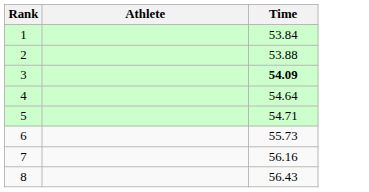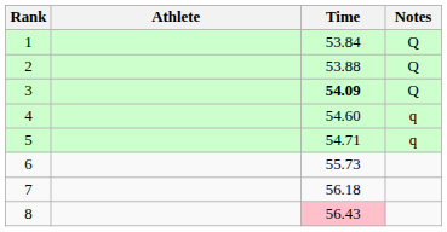 <table class="wikitable" style="text-align:center">
 <tr>
 <th width=40>Rank</th>
 <th width=250>Athlete</th>
 <th width=80>Time</th>
+<th width=50>Notes</th>
 </tr>
 <tr bgcolor="ccffcc">
 <td>1</td>
 <td align=left></td>
 <td>53.84</td>
+<td>Q</td>
 </tr>
 <tr bgcolor="ccffcc">
 <td>2</td>
 <td align=left></td>
 <td>53.88</td>
+<td>Q</td>
 </tr>
 <tr bgcolor="ccffcc">
 <td>3</td>
 <td align=left></td>
 <td><strong>54.09</strong></td>
+<td>Q</td>
 </tr>
 <tr bgcolor="ccffcc">
 <td>4</td>
 <td align=left></td>
-<td>54.64</td>
+<td>54.60</td>
+<td>q</td>
 </tr>
 <tr bgcolor="ccffcc">
 <td>5</td>
 <td align=left></td>
 <td>54.71</td>
+<td>q</td>
 </tr>
 <tr>
 <td>6</td>
 <td align=left></td>
 <td>55.73</td>
+<td></td>
 </tr>
 <tr>
 <td>7</td>
 <td align=left></td>
-<td>56.16</td>
+<td>56.18</td>
+<td></td>
 </tr>
 <tr>
 <td>8</td>
 <td align=left></td>
-<td>56.43</td>
+<td style="background: pink;">56.43</td>
+<td></td>
 </tr>
 </table>
